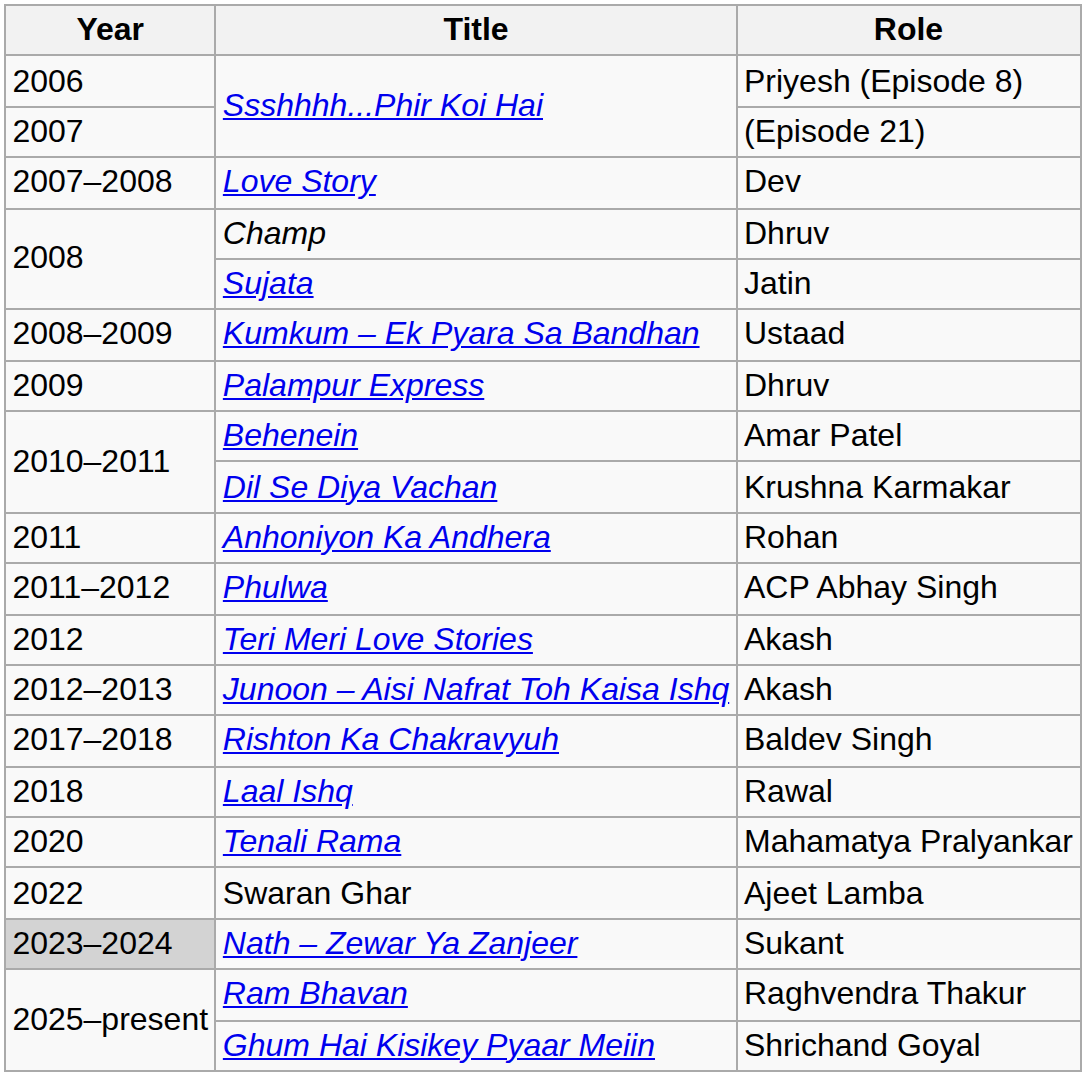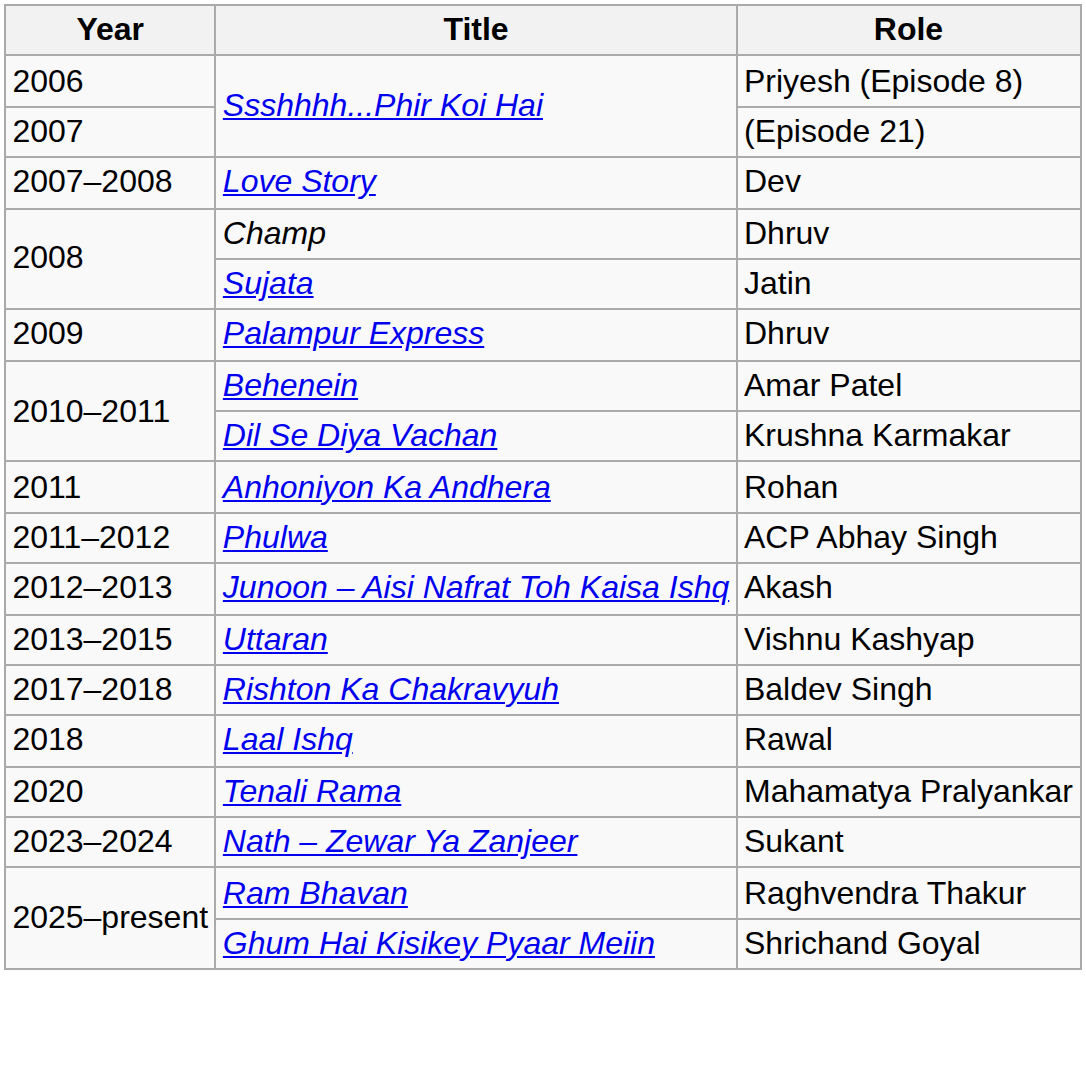 <table class="wikitable sortable">
 <tr>
 <th>Year</th>
 <th>Title</th>
 <th>Role</th>
 </tr>
 <tr>
 <td>2006</td>
 <td rowspan="2"><em><a href='#'>Ssshhhh...Phir Koi Hai</a></em></td>
 <td>Priyesh (Episode 8)</td>
 </tr>
 <tr>
 <td>2007</td>
 <td>(Episode 21)</td>
 </tr>
 <tr>
 <td>2007–2008</td>
 <td><em><a href='#'>Love Story</a></em></td>
 <td>Dev</td>
 </tr>
 <tr>
 <td rowspan="2">2008</td>
 <td><em>Champ</em></td>
 <td>Dhruv</td>
 </tr>
 <tr>
 <td><em><a href='#'>Sujata</a></em></td>
 <td>Jatin</td>
 </tr>
 <tr>
-<td>2008–2009</td>
-<td><em><a href='#'>Kumkum – Ek Pyara Sa Bandhan</a></em></td>
-<td>Ustaad</td>
-</tr>
-<tr>
 <td>2009</td>
 <td><em><a href='#'>Palampur Express</a></em></td>
 <td>Dhruv</td>
 </tr>
 <tr>
 <td rowspan="2">2010–2011</td>
 <td><em><a href='#'>Behenein</a></em></td>
 <td>Amar Patel</td>
 </tr>
 <tr>
 <td><em><a href='#'>Dil Se Diya Vachan</a></em></td>
 <td>Krushna Karmakar</td>
 </tr>
 <tr>
 <td>2011</td>
 <td><em><a href='#'>Anhoniyon Ka Andhera</a></em></td>
 <td>Rohan</td>
 </tr>
 <tr>
 <td>2011–2012</td>
 <td><em><a href='#'>Phulwa</a></em></td>
 <td>ACP Abhay Singh</td>
 </tr>
 <tr>
-<td>2012</td>
-<td><em><a href='#'>Teri Meri Love Stories</a></em></td>
+<td>2012–2013</td>
+<td><em><a href='#'>Junoon – Aisi Nafrat Toh Kaisa Ishq</a></em></td>
 <td>Akash</td>
 </tr>
 <tr>
-<td>2012–2013</td>
-<td><em><a href='#'>Junoon – Aisi Nafrat Toh Kaisa Ishq</a></em></td>
-<td>Akash</td>
+<td>2013–2015</td>
+<td><em><a href='#'>Uttaran</a></em></td>
+<td>Vishnu Kashyap</td>
 </tr>
 <tr>
 <td>2017–2018</td>
 <td><em><a href='#'>Rishton Ka Chakravyuh</a></em></td>
 <td>Baldev Singh</td>
 </tr>
 <tr>
 <td>2018</td>
 <td><em><a href='#'>Laal Ishq</a></em></td>
 <td>Rawal</td>
 </tr>
 <tr>
 <td>2020</td>
 <td><em><a href='#'>Tenali Rama</a></em></td>
 <td>Mahamatya Pralyankar</td>
 </tr>
 <tr>
-<td>2022</td>
-<td>Swaran Ghar</td>
-<td>Ajeet Lamba</td>
-</tr>
-<tr>
-<td style="background: lightgrey;">2023–2024</td>
+<td>2023–2024</td>
 <td><em><a href='#'>Nath – Zewar Ya Zanjeer</a></em></td>
 <td>Sukant</td>
 </tr>
 <tr>
 <td rowspan="2">2025–present</td>
 <td><em><a href='#'>Ram Bhavan</a></em></td>
 <td>Raghvendra Thakur</td>
 </tr>
 <tr>
 <td><em><a href='#'>Ghum Hai Kisikey Pyaar Meiin</a></em></td>
 <td>Shrichand Goyal</td>
 </tr>
 </table>
